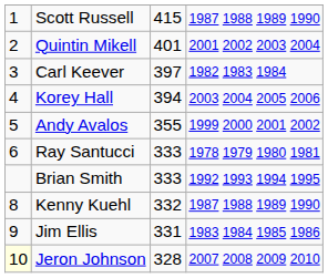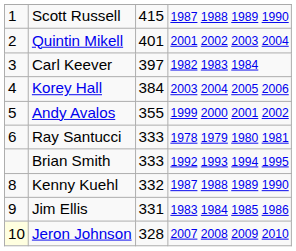 <table class="wikitable">
 <tr>
 </tr>
 <tr>
 <td>1</td>
 <td>Scott Russell</td>
 <td>415</td>
 <td style="font-size:80%;"><a href='#'>1987</a> <a href='#'>1988</a> <a href='#'>1989</a> <a href='#'>1990</a></td>
 </tr>
 <tr>
 <td>2</td>
 <td><a href='#'>Quintin Mikell</a></td>
 <td>401</td>
 <td style="font-size:80%;"><a href='#'>2001</a> <a href='#'>2002</a> <a href='#'>2003</a> <a href='#'>2004</a></td>
 </tr>
 <tr>
 <td>3</td>
 <td>Carl Keever</td>
 <td>397</td>
 <td style="font-size:80%;"><a href='#'>1982</a> <a href='#'>1983</a> <a href='#'>1984</a></td>
 </tr>
 <tr>
 <td>4</td>
 <td><a href='#'>Korey Hall</a></td>
-<td>394</td>
+<td>384</td>
 <td style="font-size:80%;"><a href='#'>2003</a> <a href='#'>2004</a> <a href='#'>2005</a> <a href='#'>2006</a></td>
 </tr>
 <tr>
 <td>5</td>
 <td><a href='#'>Andy Avalos</a></td>
 <td>355</td>
 <td style="font-size:80%;"><a href='#'>1999</a> <a href='#'>2000</a> <a href='#'>2001</a> <a href='#'>2002</a></td>
 </tr>
 <tr>
 <td>6</td>
 <td>Ray Santucci</td>
 <td>333</td>
 <td style="font-size:80%;"><a href='#'>1978</a> <a href='#'>1979</a> <a href='#'>1980</a> <a href='#'>1981</a></td>
 </tr>
 <tr>
 <td></td>
 <td>Brian Smith</td>
 <td>333</td>
 <td style="font-size:80%;"><a href='#'>1992</a> <a href='#'>1993</a> <a href='#'>1994</a> <a href='#'>1995</a></td>
 </tr>
 <tr>
 <td>8</td>
 <td>Kenny Kuehl</td>
 <td>332</td>
 <td style="font-size:80%;"><a href='#'>1987</a> <a href='#'>1988</a> <a href='#'>1989</a> <a href='#'>1990</a></td>
 </tr>
 <tr>
 <td>9</td>
 <td>Jim Ellis</td>
 <td>331</td>
 <td style="font-size:80%;"><a href='#'>1983</a> <a href='#'>1984</a> <a href='#'>1985</a> <a href='#'>1986</a></td>
 </tr>
 <tr>
 <td style="background: lightyellow;">10</td>
 <td><a href='#'>Jeron Johnson</a></td>
 <td>328</td>
 <td style="font-size:80%;"><a href='#'>2007</a> <a href='#'>2008</a> <a href='#'>2009</a> <a href='#'>2010</a></td>
 </tr>
 </table>
